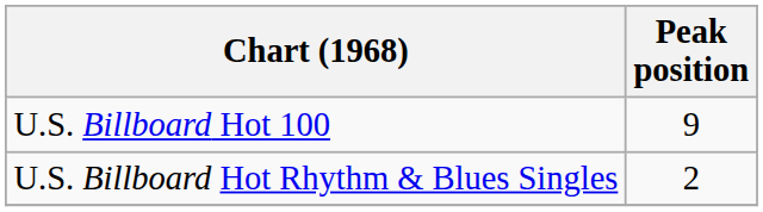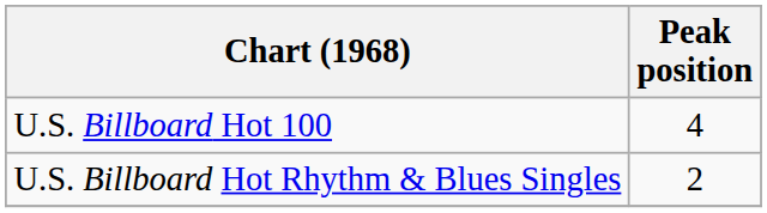 <table class="wikitable">
 <tr>
 <th>Chart (1968)</th>
 <th>Peak<br>position</th>
 </tr>
 <tr>
 <td>U.S. <a href='#'><em>Billboard</em> Hot 100</a></td>
-<td align="center">9</td>
+<td align="center">4</td>
 </tr>
 <tr>
 <td>U.S. <em>Billboard</em> <a href='#'>Hot Rhythm & Blues Singles</a></td>
 <td align="center">2</td>
 </tr>
 <tr>
 </tr>
 </table>
